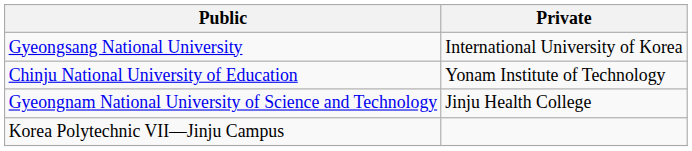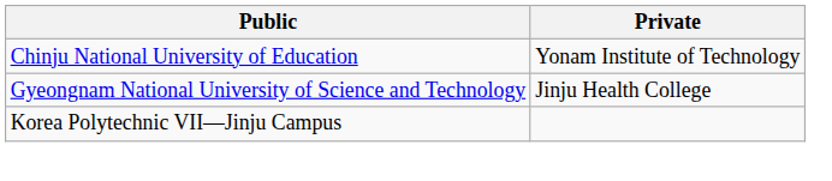 <table class="wikitable">
 <tr>
 <th>Public</th>
 <th>Private</th>
-</tr>
-<tr>
-<td><a href='#'>Gyeongsang National University</a></td>
-<td>International University of Korea</td>
 </tr>
 <tr>
 <td><a href='#'>Chinju National University of Education</a></td>
 <td>Yonam Institute of Technology</td>
 </tr>
 <tr>
 <td><a href='#'>Gyeongnam National University of Science and Technology</a></td>
 <td>Jinju Health College</td>
 </tr>
 <tr>
 <td>Korea Polytechnic VII—Jinju Campus</td>
 <td></td>
 </tr>
 </table>
